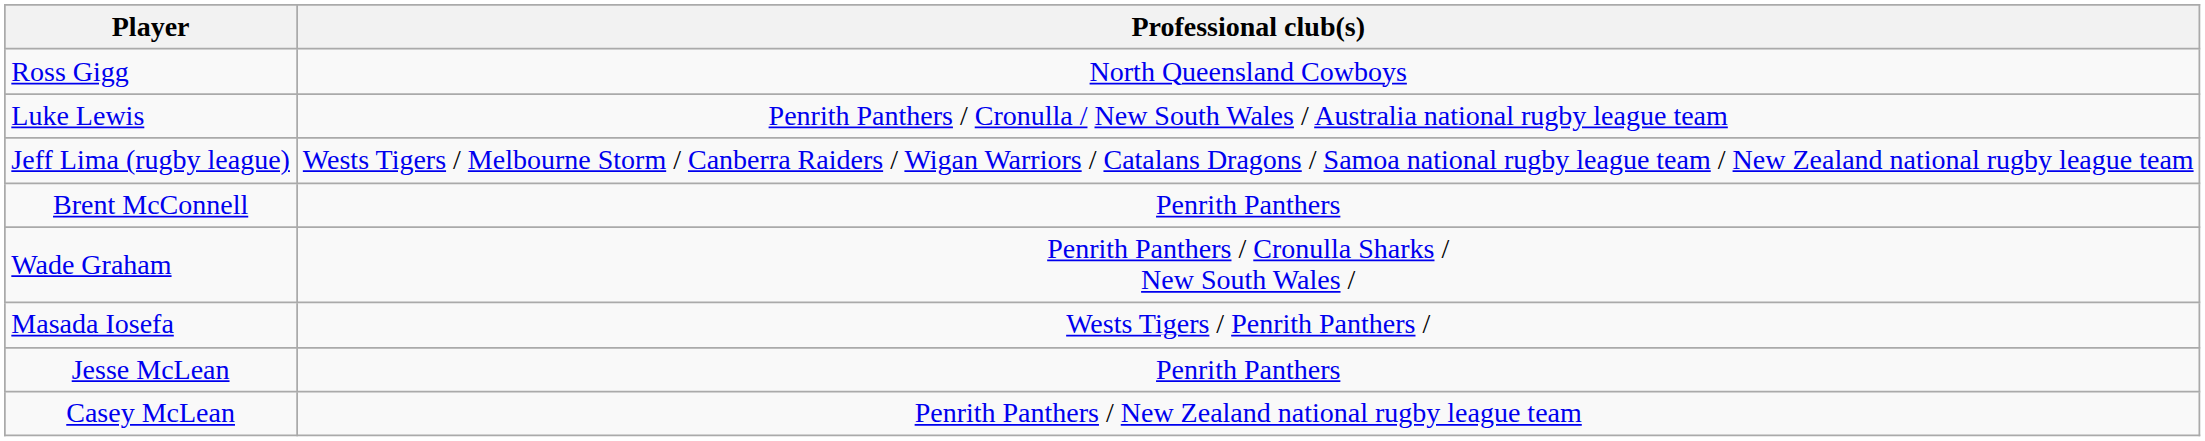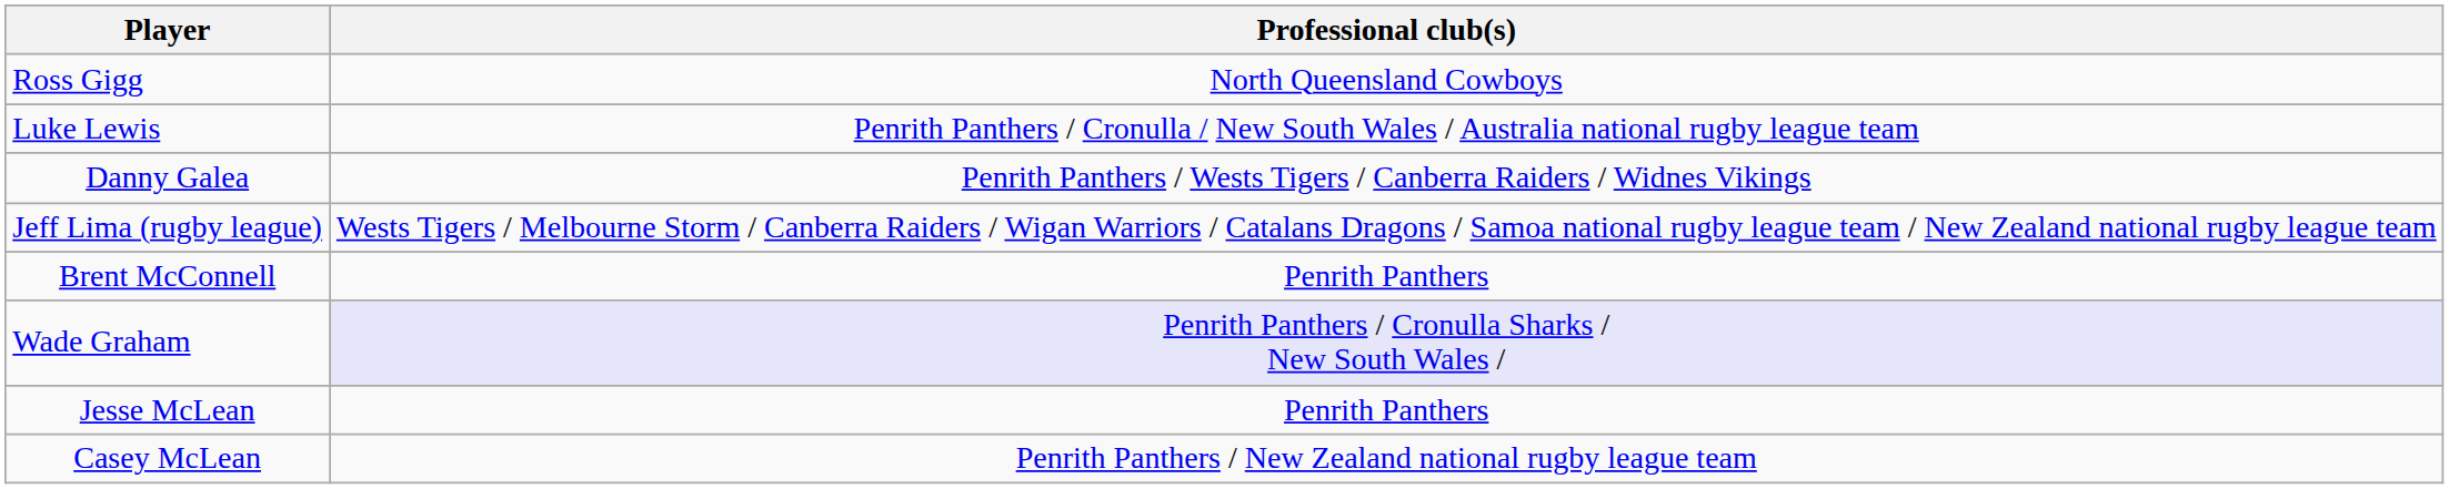 <table class="wikitable" style="text-align:center;">
 <tr>
 <th>Player<br></th>
 <th>Professional club(s)<br></th>
 </tr>
 <tr>
 <td style="text-align:left;"><a href='#'>Ross Gigg</a></td>
 <td><a href='#'>North Queensland Cowboys</a></td>
 </tr>
 <tr>
 <td style="text-align:left;"><a href='#'>Luke Lewis</a></td>
 <td><a href='#'>Penrith Panthers</a> / <a href='#'>Cronulla /</a> <a href='#'>New South Wales</a> / <a href='#'>Australia national rugby league team</a></td>
 </tr>
 <tr>
+<td><a href='#'>Danny Galea</a></td>
+<td><a href='#'>Penrith Panthers</a> / <a href='#'>Wests Tigers</a> / <a href='#'>Canberra Raiders</a> / <a href='#'>Widnes Vikings</a></td>
+</tr>
+<tr>
 <td><a href='#'>Jeff Lima (rugby league)</a></td>
 <td><a href='#'>Wests Tigers</a> / <a href='#'>Melbourne Storm</a> / <a href='#'>Canberra Raiders</a> / <a href='#'>Wigan Warriors</a> / <a href='#'>Catalans Dragons</a> / <a href='#'>Samoa national rugby league team</a> / <a href='#'>New Zealand national rugby league team</a></td>
 </tr>
 <tr>
 <td><a href='#'>Brent McConnell</a></td>
 <td><a href='#'>Penrith Panthers</a></td>
 </tr>
 <tr>
 <td style="text-align:left;"><a href='#'>Wade Graham</a></td>
-<td><a href='#'>Penrith Panthers</a> / <a href='#'>Cronulla Sharks</a> /<br><a href='#'>New South Wales</a> / </td>
-</tr>
-<tr>
-<td style="text-align:left;"><a href='#'>Masada Iosefa</a></td>
-<td><a href='#'>Wests Tigers</a> / <a href='#'>Penrith Panthers</a> / </td>
+<td style="background: lavender;"><a href='#'>Penrith Panthers</a> / <a href='#'>Cronulla Sharks</a> /<br><a href='#'>New South Wales</a> / </td>
 </tr>
 <tr>
 <td><a href='#'>Jesse McLean</a></td>
 <td><a href='#'>Penrith Panthers</a></td>
 </tr>
 <tr>
 <td><a href='#'>Casey McLean</a></td>
 <td><a href='#'>Penrith Panthers</a> / <a href='#'>New Zealand national rugby league team</a></td>
 </tr>
 </table>
